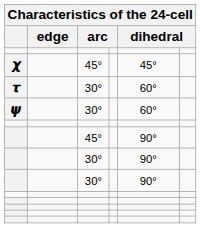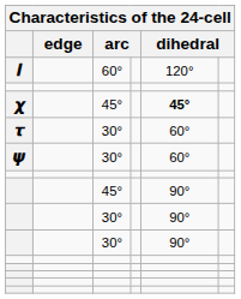 <table class="wikitable floatright">
 <tr>
 <th colspan=6>Characteristics of the 24-cell</th>
 </tr>
 <tr>
 <th align=right></th>
 <th align=center>edge</th>
 <th colspan=2 align=center>arc</th>
 <th colspan=2 align=center>dihedral</th>
+</tr>
+<tr>
+<th align=right>𝒍</th>
+<td align=center><small></small></td>
+<td align=center><small>60°</small></td>
+<td align=center><small></small></td>
+<td align=center><small>120°</small></td>
+<td align=center><small></small></td>
 </tr>
 <tr>
 <td></td>
 <td></td>
 <td></td>
 <td></td>
 <td></td>
 </tr>
 <tr>
 <th align=right>𝟀</th>
 <td align=center><small></small></td>
 <td align=center><small>45°</small></td>
 <td align=center><small></small></td>
-<td align=center><small>45°</small></td>
+<td align=center><strong><small>45°</small></strong></td>
 <td align=center><small></small></td>
 </tr>
 <tr>
 <th align=right>𝝉</th>
 <td align=center><small></small></td>
 <td align=center><small>30°</small></td>
 <td align=center><small></small></td>
 <td align=center><small>60°</small></td>
 <td align=center><small></small></td>
 </tr>
 <tr>
 <th align=right>𝟁</th>
 <td align=center><small></small></td>
 <td align=center><small>30°</small></td>
 <td align=center><small></small></td>
 <td align=center><small>60°</small></td>
 <td align=center><small></small></td>
 </tr>
 <tr>
 <td></td>
 <td></td>
 <td></td>
 <td></td>
 <td></td>
 </tr>
 <tr>
 <th align=right><small></small></th>
 <td align=center><small></small></td>
 <td align=center><small>45°</small></td>
 <td align=center><small></small></td>
 <td align=center><small>90°</small></td>
 <td align=center><small></small></td>
 </tr>
 <tr>
 <th align=right><small></small></th>
 <td align=center><small></small></td>
 <td align=center><small>30°</small></td>
 <td align=center><small></small></td>
 <td align=center><small>90°</small></td>
 <td align=center><small></small></td>
 </tr>
 <tr>
 <th align=right><small></small></th>
 <td align=center><small></small></td>
 <td align=center><small>30°</small></td>
 <td align=center><small></small></td>
 <td align=center><small>90°</small></td>
 <td align=center><small></small></td>
 </tr>
 <tr>
 <td></td>
 <td></td>
 <td></td>
 <td></td>
 <td></td>
 </tr>
 <tr>
 <th align=right><small></small></th>
 <td align=center><small></small></td>
 <td align=center></td>
 <td align=center></td>
 <td align=center></td>
 <td align=center></td>
 </tr>
 <tr>
 <th align=right><small></small></th>
 <td align=center><small></small></td>
 <td align=center></td>
 <td align=center></td>
 <td align=center></td>
 <td align=center></td>
 </tr>
 <tr>
 <th align=right><small></small></th>
 <td align=center><small></small></td>
 <td align=center></td>
 <td align=center></td>
 <td align=center></td>
 <td align=center></td>
 </tr>
 <tr>
 <th align=right><small></small></th>
 <td align=center><small></small></td>
 <td align=center></td>
 <td align=center></td>
 <td align=center></td>
 <td align=center></td>
 </tr>
 </table>
